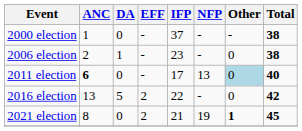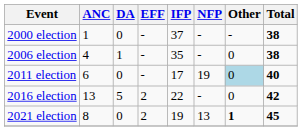 <table class="wikitable">
 <tr>
 <th>Event</th>
 <th><a href='#'>ANC</a></th>
 <th><a href='#'>DA</a></th>
 <th><a href='#'>EFF</a></th>
 <th><a href='#'>IFP</a></th>
 <th><a href='#'>NFP</a></th>
 <th>Other</th>
 <th>Total</th>
 </tr>
 <tr>
 <td><a href='#'>2000 election</a></td>
 <td>1</td>
 <td>0</td>
 <td>-</td>
 <td>37</td>
 <td>-</td>
 <td>-</td>
 <td><strong>38</strong></td>
 </tr>
 <tr>
 <td><a href='#'>2006 election</a></td>
-<td>2</td>
+<td>4</td>
 <td>1</td>
 <td>-</td>
-<td>23</td>
+<td>35</td>
 <td>-</td>
 <td>0</td>
 <td><strong>38</strong></td>
 </tr>
 <tr>
 <td><a href='#'>2011 election</a></td>
-<td><strong>6</strong></td>
+<td>6</td>
 <td>0</td>
 <td>-</td>
 <td>17</td>
-<td>13</td>
+<td>19</td>
 <td style="background: lightblue;">0</td>
 <td><strong>40</strong></td>
 </tr>
 <tr>
 <td><a href='#'>2016 election</a></td>
 <td>13</td>
 <td>5</td>
 <td>2</td>
 <td>22</td>
 <td>-</td>
 <td>0</td>
 <td><strong>42</strong></td>
 </tr>
 <tr>
 <td><a href='#'>2021 election</a></td>
 <td>8</td>
 <td>0</td>
 <td>2</td>
-<td>21</td>
 <td>19</td>
+<td>13</td>
 <td><strong>1</strong></td>
 <td><strong>45</strong></td>
 </tr>
 <tr>
 </tr>
 </table>
